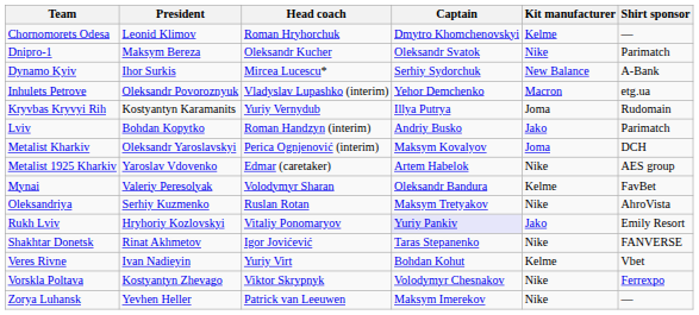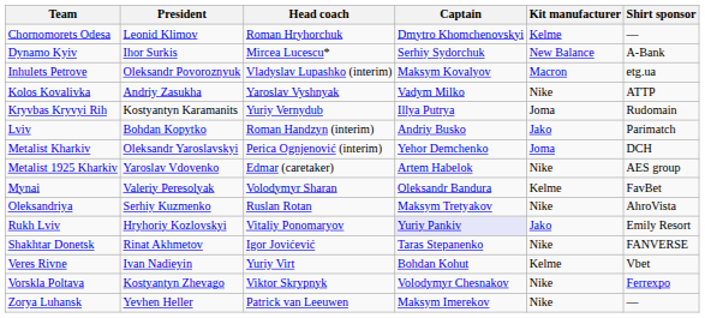 <table class="wikitable sortable" style="text-align:left;">
 <tr>
 <th>Team</th>
 <th>President</th>
 <th>Head coach</th>
 <th>Captain</th>
 <th>Kit manufacturer</th>
 <th>Shirt sponsor</th>
 </tr>
 <tr>
 <td><a href='#'>Chornomorets Odesa</a></td>
 <td><a href='#'>Leonid Klimov</a></td>
 <td> <a href='#'>Roman Hryhorchuk</a></td>
 <td> <a href='#'>Dmytro Khomchenovskyi</a></td>
 <td><a href='#'>Kelme</a></td>
 <td>—</td>
 </tr>
 <tr>
-<td><a href='#'>Dnipro-1</a></td>
-<td><a href='#'>Maksym Bereza</a></td>
-<td> <a href='#'>Oleksandr Kucher</a></td>
-<td> <a href='#'>Oleksandr Svatok</a></td>
-<td><a href='#'>Nike</a></td>
-<td>Parimatch</td>
-</tr>
-<tr>
 <td><a href='#'>Dynamo Kyiv</a></td>
 <td><a href='#'>Ihor Surkis</a></td>
 <td> <a href='#'>Mircea Lucescu</a>*</td>
 <td> <a href='#'>Serhiy Sydorchuk</a></td>
 <td><a href='#'>New Balance</a></td>
 <td>A-Bank</td>
 </tr>
 <tr>
 <td><a href='#'>Inhulets Petrove</a></td>
 <td><a href='#'>Oleksandr Povoroznyuk</a></td>
 <td> <a href='#'>Vladyslav Lupashko</a> (interim)</td>
-<td> <a href='#'>Yehor Demchenko</a></td>
+<td> <a href='#'>Maksym Kovalyov</a></td>
 <td><a href='#'>Macron</a></td>
 <td>etg.ua</td>
+</tr>
+<tr>
+<td><a href='#'>Kolos Kovalivka</a></td>
+<td><a href='#'>Andriy Zasukha</a></td>
+<td> <a href='#'>Yaroslav Vyshnyak</a></td>
+<td> <a href='#'>Vadym Milko</a></td>
+<td>Nike</td>
+<td>ATTP</td>
 </tr>
 <tr>
 <td><a href='#'>Kryvbas Kryvyi Rih</a></td>
 <td>Kostyantyn Karamanits</td>
 <td> <a href='#'>Yuriy Vernydub</a></td>
 <td> <a href='#'>Illya Putrya</a></td>
 <td>Joma</td>
 <td>Rudomain</td>
 </tr>
 <tr>
 <td><a href='#'>Lviv</a></td>
 <td><a href='#'>Bohdan Kopytko</a></td>
 <td> <a href='#'>Roman Handzyn</a> (interim)</td>
 <td> <a href='#'>Andriy Busko</a></td>
 <td><a href='#'>Jako</a></td>
 <td>Parimatch</td>
 </tr>
 <tr>
 <td><a href='#'>Metalist Kharkiv</a></td>
 <td><a href='#'>Oleksandr Yaroslavskyi</a></td>
 <td> <a href='#'>Perica Ognjenović</a> (interim)</td>
-<td> <a href='#'>Maksym Kovalyov</a></td>
+<td> <a href='#'>Yehor Demchenko</a></td>
 <td><a href='#'>Joma</a></td>
 <td>DCH</td>
 </tr>
 <tr>
 <td><a href='#'>Metalist 1925 Kharkiv</a></td>
 <td><a href='#'>Yaroslav Vdovenko</a></td>
 <td> <a href='#'>Edmar</a> (caretaker)</td>
 <td> <a href='#'>Artem Habelok</a></td>
 <td>Nike</td>
 <td>AES group</td>
 </tr>
 <tr>
 <td><a href='#'>Mynai</a></td>
 <td><a href='#'>Valeriy Peresolyak</a></td>
 <td> <a href='#'>Volodymyr Sharan</a></td>
 <td> <a href='#'>Oleksandr Bandura</a></td>
 <td>Kelme</td>
 <td>FavBet</td>
 </tr>
 <tr>
 <td><a href='#'>Oleksandriya</a></td>
 <td><a href='#'>Serhiy Kuzmenko</a></td>
 <td> <a href='#'>Ruslan Rotan</a></td>
 <td> <a href='#'>Maksym Tretyakov</a></td>
 <td>Nike</td>
 <td>AhroVista</td>
 </tr>
 <tr>
 <td><a href='#'>Rukh Lviv</a></td>
 <td><a href='#'>Hryhoriy Kozlovskyi</a></td>
 <td> <a href='#'>Vitaliy Ponomaryov</a></td>
 <td style="background: lavender;"> <a href='#'>Yuriy Pankiv</a></td>
 <td><a href='#'>Jako</a></td>
 <td>Emily Resort</td>
 </tr>
 <tr>
 <td><a href='#'>Shakhtar Donetsk</a></td>
 <td><a href='#'>Rinat Akhmetov</a></td>
 <td> <a href='#'>Igor Jovićević</a></td>
 <td> <a href='#'>Taras Stepanenko</a></td>
 <td>Nike</td>
 <td>FANVERSE</td>
 </tr>
 <tr>
 <td><a href='#'>Veres Rivne</a></td>
 <td><a href='#'>Ivan Nadieyin</a></td>
 <td> <a href='#'>Yuriy Virt</a></td>
 <td> <a href='#'>Bohdan Kohut</a></td>
 <td>Kelme</td>
 <td>Vbet</td>
 </tr>
 <tr>
 <td><a href='#'>Vorskla Poltava</a></td>
 <td><a href='#'>Kostyantyn Zhevago</a></td>
 <td> <a href='#'>Viktor Skrypnyk</a></td>
 <td> <a href='#'>Volodymyr Chesnakov</a></td>
 <td>Nike</td>
 <td><a href='#'>Ferrexpo</a></td>
 </tr>
 <tr>
 <td><a href='#'>Zorya Luhansk</a></td>
 <td><a href='#'>Yevhen Heller</a></td>
 <td> <a href='#'>Patrick van Leeuwen</a></td>
 <td> <a href='#'>Maksym Imerekov</a></td>
 <td>Nike</td>
 <td>—</td>
 </tr>
 </table>
